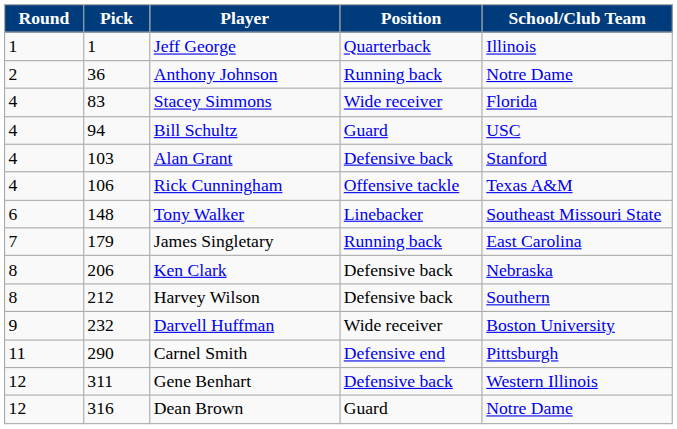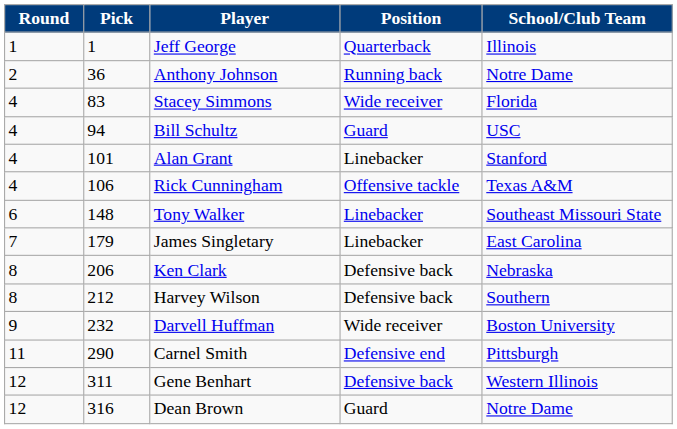 <table class="wikitable sortable sortable">
 <tr>
 <th style="background:#003B7B;color:white;" width="7%">Round</th>
 <th style="background:#003B7B;color:white;" width="7%">Pick</th>
 <th style="background:#003B7B;color:white;" width="20%">Player</th>
 <th style="background:#003B7B;color:white;" width="15%">Position</th>
 <th style="background:#003B7B;color:white;" width="20%">School/Club Team</th>
 </tr>
 <tr>
 <td>1</td>
 <td>1</td>
 <td><a href='#'>Jeff George</a></td>
 <td><a href='#'>Quarterback</a></td>
 <td><a href='#'>Illinois</a></td>
 </tr>
 <tr>
 <td>2</td>
 <td>36</td>
 <td><a href='#'>Anthony Johnson</a></td>
 <td><a href='#'>Running back</a></td>
 <td><a href='#'>Notre Dame</a></td>
 </tr>
 <tr>
 <td>4</td>
 <td>83</td>
 <td><a href='#'>Stacey Simmons</a></td>
 <td><a href='#'>Wide receiver</a></td>
 <td><a href='#'>Florida</a></td>
 </tr>
 <tr>
 <td>4</td>
 <td>94</td>
 <td><a href='#'>Bill Schultz</a></td>
 <td><a href='#'>Guard</a></td>
 <td><a href='#'>USC</a></td>
 </tr>
 <tr>
 <td>4</td>
-<td>103</td>
+<td>101</td>
 <td><a href='#'>Alan Grant</a></td>
-<td><a href='#'>Defensive back</a></td>
+<td>Linebacker</td>
 <td><a href='#'>Stanford</a></td>
 </tr>
 <tr>
 <td>4</td>
 <td>106</td>
 <td><a href='#'>Rick Cunningham</a></td>
 <td><a href='#'>Offensive tackle</a></td>
 <td><a href='#'>Texas A&M</a></td>
 </tr>
 <tr>
 <td>6</td>
 <td>148</td>
 <td><a href='#'>Tony Walker</a></td>
 <td><a href='#'>Linebacker</a></td>
 <td><a href='#'>Southeast Missouri State</a></td>
 </tr>
 <tr>
 <td>7</td>
 <td>179</td>
 <td>James Singletary</td>
-<td><a href='#'>Running back</a></td>
+<td>Linebacker</td>
 <td><a href='#'>East Carolina</a></td>
 </tr>
 <tr>
 <td>8</td>
 <td>206</td>
 <td><a href='#'>Ken Clark</a></td>
 <td>Defensive back</td>
 <td><a href='#'>Nebraska</a></td>
 </tr>
 <tr>
 <td>8</td>
 <td>212</td>
 <td>Harvey Wilson</td>
 <td>Defensive back</td>
 <td><a href='#'>Southern</a></td>
 </tr>
 <tr>
 <td>9</td>
 <td>232</td>
 <td><a href='#'>Darvell Huffman</a></td>
 <td>Wide receiver</td>
 <td><a href='#'>Boston University</a></td>
 </tr>
 <tr>
 <td>11</td>
 <td>290</td>
 <td>Carnel Smith</td>
 <td><a href='#'>Defensive end</a></td>
 <td><a href='#'>Pittsburgh</a></td>
 </tr>
 <tr>
 <td>12</td>
 <td>311</td>
 <td>Gene Benhart</td>
 <td><a href='#'>Defensive back</a></td>
 <td><a href='#'>Western Illinois</a></td>
 </tr>
 <tr>
 <td>12</td>
 <td>316</td>
 <td>Dean Brown</td>
 <td>Guard</td>
 <td><a href='#'>Notre Dame</a></td>
 </tr>
 </table>
